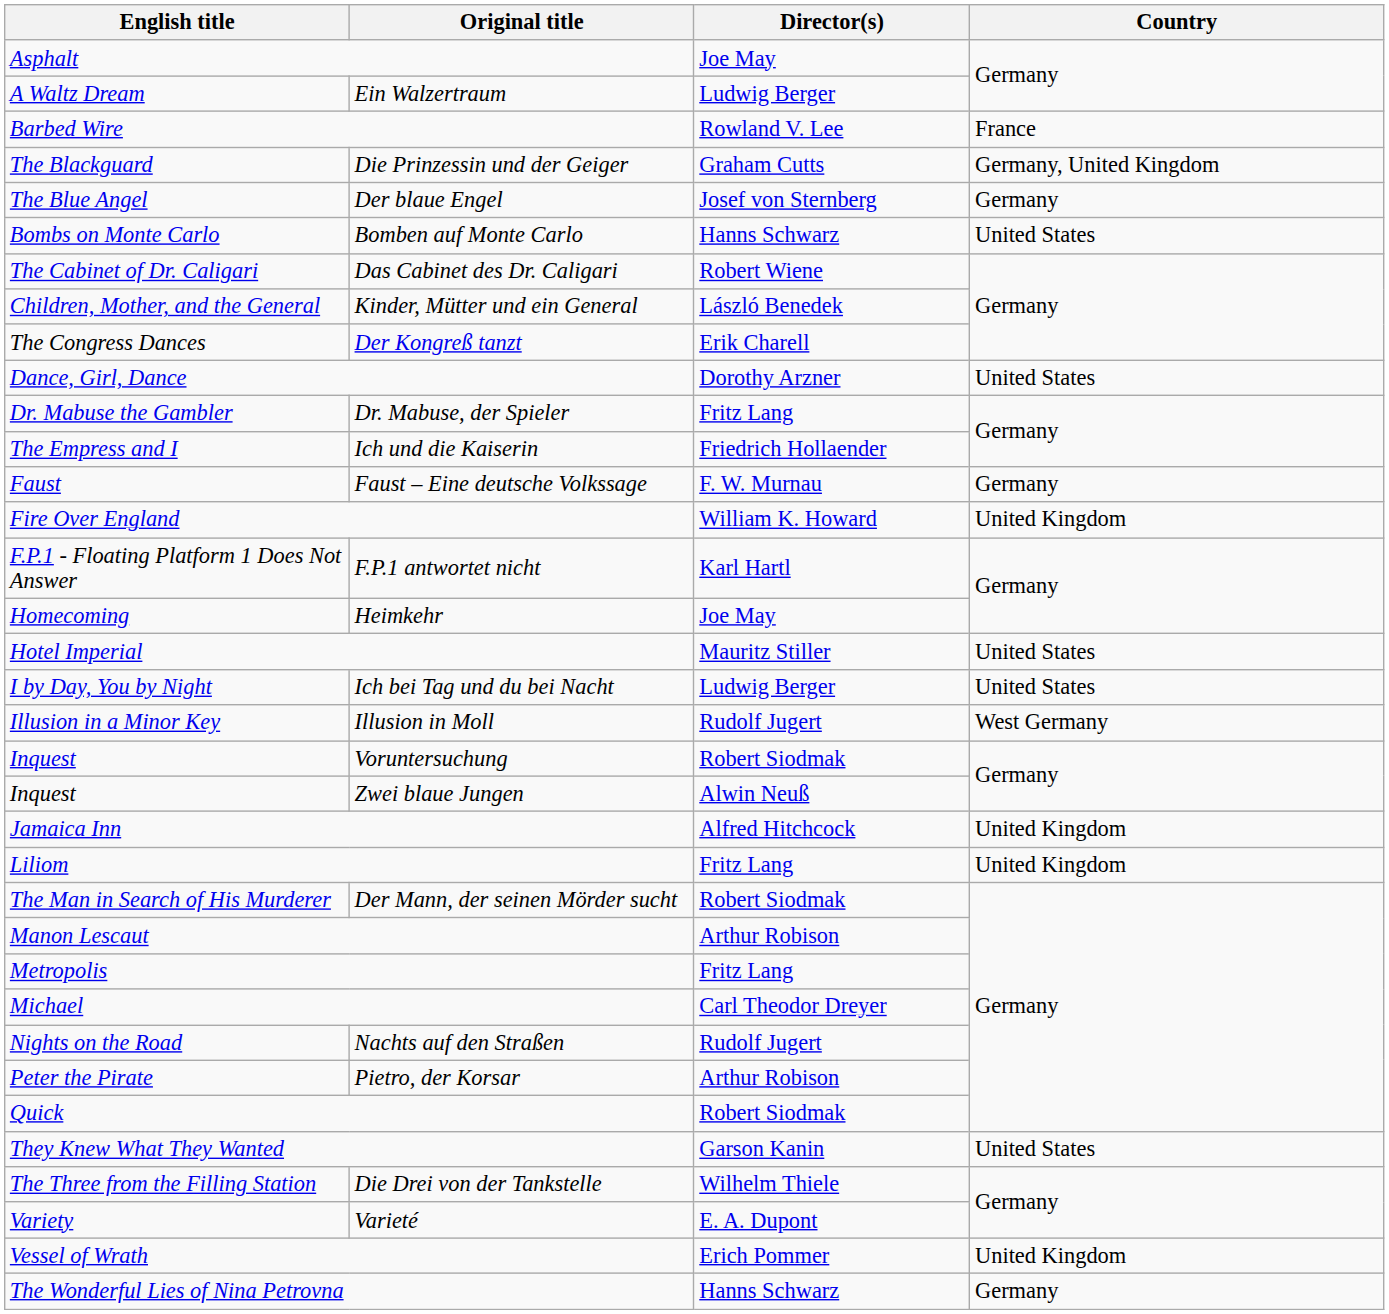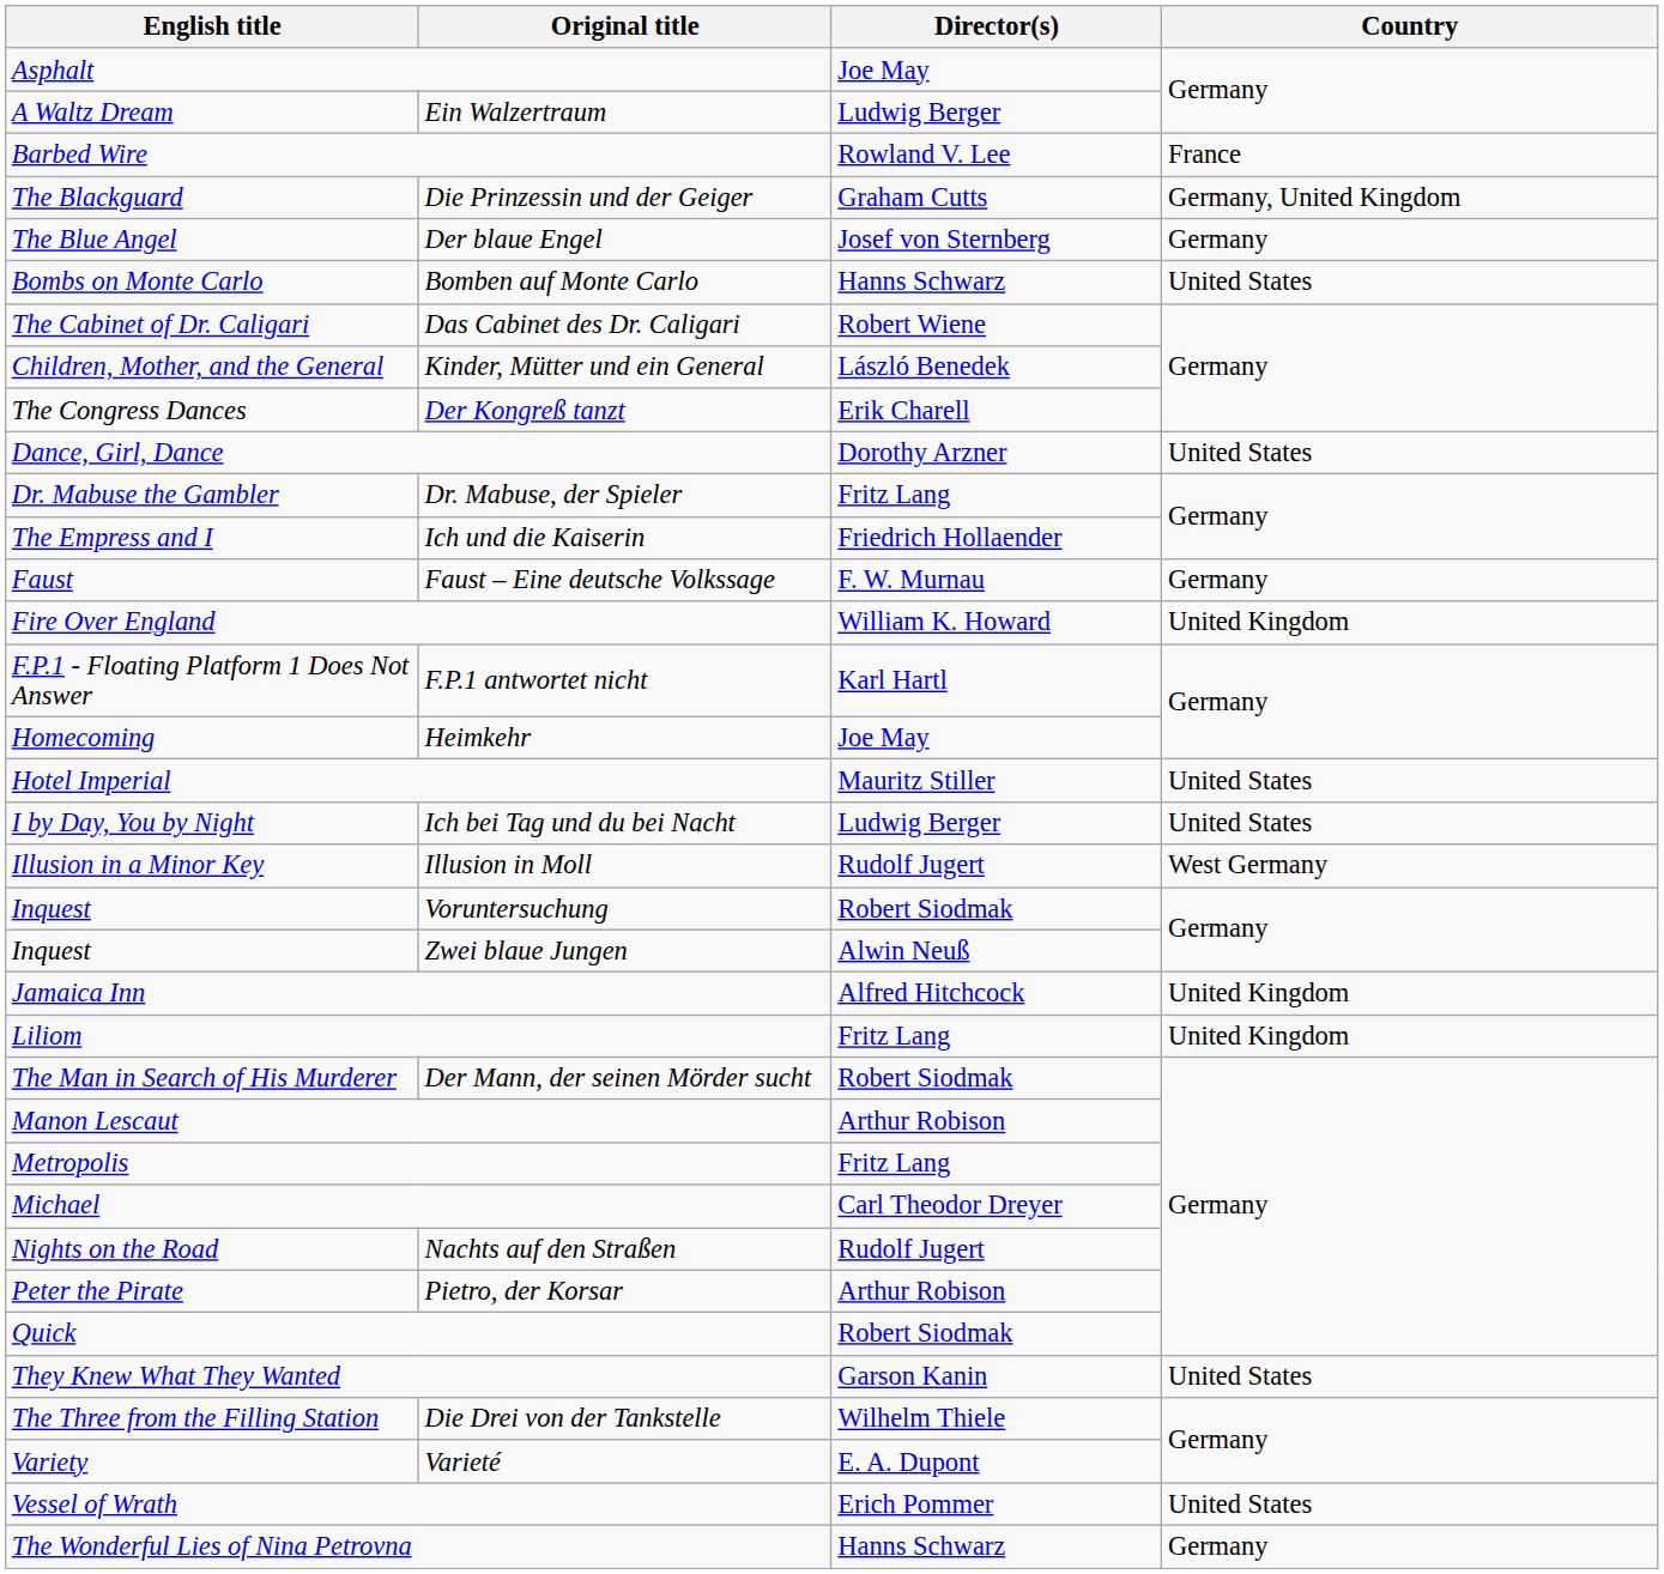 <table class="wikitable" width="78%" cellpadding="5">
 <tr>
 <th width="25%">English title</th>
 <th width="25%">Original title</th>
 <th width="20%">Director(s)</th>
 <th width="30%">Country</th>
 </tr>
 <tr>
 <td colspan="2"><em><a href='#'>Asphalt</a></em></td>
 <td><a href='#'>Joe May</a></td>
 <td rowspan="2">Germany</td>
 </tr>
 <tr>
 <td><em><a href='#'>A Waltz Dream</a></em></td>
 <td><em>Ein Walzertraum</em></td>
 <td><a href='#'>Ludwig Berger</a></td>
 </tr>
 <tr>
 <td colspan="2"><em><a href='#'>Barbed Wire</a></em></td>
 <td><a href='#'>Rowland V. Lee</a></td>
 <td>France</td>
 </tr>
 <tr>
 <td><em><a href='#'>The Blackguard</a></em></td>
 <td><em>Die Prinzessin und der Geiger</em></td>
 <td><a href='#'>Graham Cutts</a></td>
 <td>Germany, United Kingdom</td>
 </tr>
 <tr>
 <td><em><a href='#'>The Blue Angel</a></em></td>
 <td><em>Der blaue Engel</em></td>
 <td><a href='#'>Josef von Sternberg</a></td>
 <td>Germany</td>
 </tr>
 <tr>
 <td><em><a href='#'>Bombs on Monte Carlo</a></em></td>
 <td><em>Bomben auf Monte Carlo</em></td>
 <td><a href='#'>Hanns Schwarz</a></td>
 <td>United States</td>
 </tr>
 <tr>
 <td><em><a href='#'>The Cabinet of Dr. Caligari</a></em></td>
 <td><em>Das Cabinet des Dr. Caligari</em></td>
 <td><a href='#'>Robert Wiene</a></td>
 <td rowspan="3">Germany</td>
 </tr>
 <tr>
 <td><em><a href='#'>Children, Mother, and the General</a></em></td>
 <td><em>Kinder, Mütter und ein General</em></td>
 <td><a href='#'>László Benedek</a></td>
 </tr>
 <tr>
 <td><em>The Congress Dances</em></td>
 <td><em><a href='#'>Der Kongreß tanzt</a></em></td>
 <td><a href='#'>Erik Charell</a></td>
 </tr>
 <tr>
 <td colspan="2"><em><a href='#'>Dance, Girl, Dance</a></em></td>
 <td><a href='#'>Dorothy Arzner</a></td>
 <td>United States</td>
 </tr>
 <tr>
 <td><em><a href='#'>Dr. Mabuse the Gambler</a></em></td>
 <td><em>Dr. Mabuse, der Spieler</em></td>
 <td><a href='#'>Fritz Lang</a></td>
 <td rowspan="2">Germany</td>
 </tr>
 <tr>
 <td><em><a href='#'>The Empress and I</a></em></td>
 <td><em>Ich und die Kaiserin</em></td>
 <td><a href='#'>Friedrich Hollaender</a></td>
 </tr>
 <tr>
 <td><em><a href='#'>Faust</a></em></td>
 <td><em>Faust – Eine deutsche Volkssage</em></td>
 <td><a href='#'>F. W. Murnau</a></td>
 <td>Germany</td>
 </tr>
 <tr>
 <td colspan="2"><em><a href='#'>Fire Over England</a></em></td>
 <td><a href='#'>William K. Howard</a></td>
 <td>United Kingdom</td>
 </tr>
 <tr>
 <td><em><a href='#'>F.P.1</a> - Floating Platform 1 Does Not Answer</em></td>
 <td><em>F.P.1 antwortet nicht</em></td>
 <td><a href='#'>Karl Hartl</a></td>
 <td rowspan="2">Germany</td>
 </tr>
 <tr>
 <td><em><a href='#'>Homecoming</a></em></td>
 <td><em>Heimkehr</em></td>
 <td><a href='#'>Joe May</a></td>
 </tr>
 <tr>
 <td colspan="2"><em><a href='#'>Hotel Imperial</a></em></td>
 <td><a href='#'>Mauritz Stiller</a></td>
 <td>United States</td>
 </tr>
 <tr>
 <td><em><a href='#'>I by Day, You by Night</a></em></td>
 <td><em>Ich bei Tag und du bei Nacht</em></td>
 <td><a href='#'>Ludwig Berger</a></td>
 <td>United States</td>
 </tr>
 <tr>
 <td><em><a href='#'>Illusion in a Minor Key</a></em></td>
 <td><em>Illusion in Moll</em></td>
 <td><a href='#'>Rudolf Jugert</a></td>
 <td>West Germany</td>
 </tr>
 <tr>
 <td><em><a href='#'>Inquest</a></em></td>
 <td><em>Voruntersuchung</em></td>
 <td><a href='#'>Robert Siodmak</a></td>
 <td rowspan="2">Germany</td>
 </tr>
 <tr>
 <td><em>Inquest</em></td>
 <td><em>Zwei blaue Jungen</em></td>
 <td><a href='#'>Alwin Neuß</a></td>
 </tr>
 <tr>
 <td colspan="2"><em><a href='#'>Jamaica Inn</a></em></td>
 <td><a href='#'>Alfred Hitchcock</a></td>
 <td>United Kingdom</td>
 </tr>
 <tr>
 <td colspan="2"><em><a href='#'>Liliom</a></em></td>
 <td><a href='#'>Fritz Lang</a></td>
 <td>United Kingdom</td>
 </tr>
 <tr>
 <td><em><a href='#'>The Man in Search of His Murderer</a></em></td>
 <td><em>Der Mann, der seinen Mörder sucht</em></td>
 <td><a href='#'>Robert Siodmak</a></td>
 <td rowspan="7">Germany</td>
 </tr>
 <tr>
 <td colspan="2"><em><a href='#'>Manon Lescaut</a></em></td>
 <td><a href='#'>Arthur Robison</a></td>
 </tr>
 <tr>
 <td colspan="2"><em><a href='#'>Metropolis</a></em></td>
 <td><a href='#'>Fritz Lang</a></td>
 </tr>
 <tr>
 <td colspan="2"><em><a href='#'>Michael</a></em></td>
 <td><a href='#'>Carl Theodor Dreyer</a></td>
 </tr>
 <tr>
 <td><em><a href='#'>Nights on the Road</a></em></td>
 <td><em>Nachts auf den Straßen</em></td>
 <td><a href='#'>Rudolf Jugert</a></td>
 </tr>
 <tr>
 <td><em><a href='#'>Peter the Pirate</a></em></td>
 <td><em>Pietro, der Korsar</em></td>
 <td><a href='#'>Arthur Robison</a></td>
 </tr>
 <tr>
 <td colspan="2"><em><a href='#'>Quick</a></em></td>
 <td><a href='#'>Robert Siodmak</a></td>
 </tr>
 <tr>
 <td colspan="2"><em><a href='#'>They Knew What They Wanted</a></em></td>
 <td><a href='#'>Garson Kanin</a></td>
 <td>United States</td>
 </tr>
 <tr>
 <td><em><a href='#'>The Three from the Filling Station</a></em></td>
 <td><em>Die Drei von der Tankstelle</em></td>
 <td><a href='#'>Wilhelm Thiele</a></td>
 <td rowspan="2">Germany</td>
 </tr>
 <tr>
 <td><em><a href='#'>Variety</a></em></td>
 <td><em>Varieté</em></td>
 <td><a href='#'>E. A. Dupont</a></td>
 </tr>
 <tr>
 <td colspan="2"><em><a href='#'>Vessel of Wrath</a></em></td>
 <td><a href='#'>Erich Pommer</a></td>
-<td>United Kingdom</td>
+<td>United States</td>
 </tr>
 <tr>
 <td colspan="2"><em><a href='#'>The Wonderful Lies of Nina Petrovna</a></em></td>
 <td><a href='#'>Hanns Schwarz</a></td>
 <td>Germany</td>
 </tr>
 </table>
